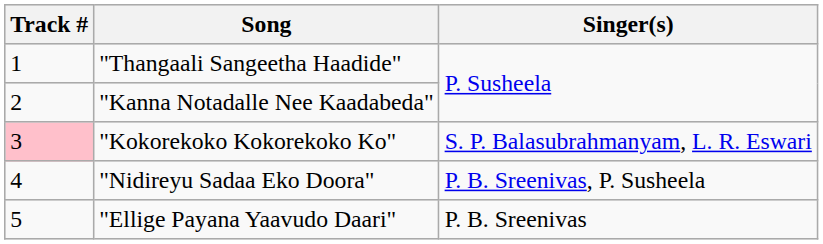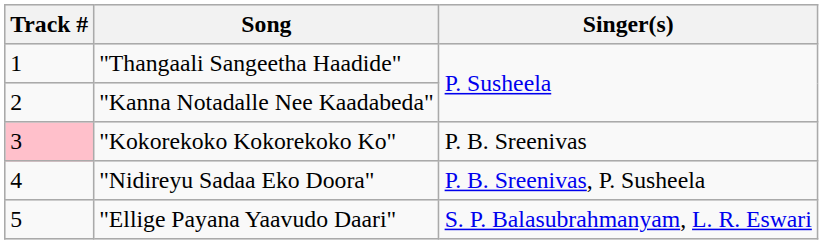 <table class="wikitable" style="font-size:95%;">
 <tr>
 <th>Track #</th>
 <th>Song</th>
 <th>Singer(s)</th>
 </tr>
 <tr>
 <td>1</td>
 <td>"Thangaali Sangeetha Haadide"</td>
 <td rowspan=2><a href='#'>P. Susheela</a></td>
 </tr>
 <tr>
 <td>2</td>
 <td>"Kanna Notadalle Nee Kaadabeda"</td>
 </tr>
 <tr>
 <td style="background: pink;">3</td>
 <td>"Kokorekoko Kokorekoko Ko"</td>
-<td><a href='#'>S. P. Balasubrahmanyam</a>, <a href='#'>L. R. Eswari</a></td>
+<td>P. B. Sreenivas</td>
 </tr>
 <tr>
 <td>4</td>
 <td>"Nidireyu Sadaa Eko Doora"</td>
 <td><a href='#'>P. B. Sreenivas</a>, P. Susheela</td>
 </tr>
 <tr>
 <td>5</td>
 <td>"Ellige Payana Yaavudo Daari"</td>
-<td>P. B. Sreenivas</td>
+<td><a href='#'>S. P. Balasubrahmanyam</a>, <a href='#'>L. R. Eswari</a></td>
 </tr>
 </table>
